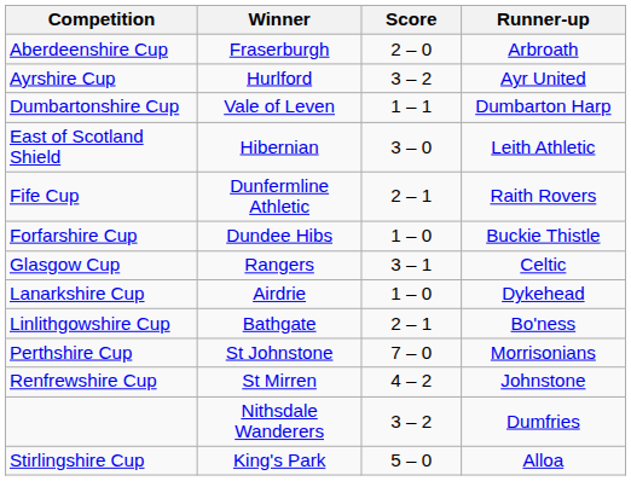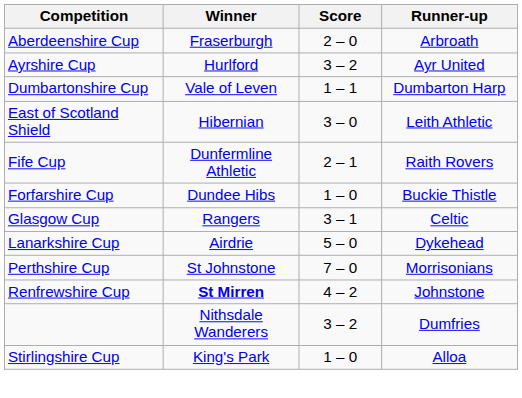 <table class="wikitable" style="text-align: center;">
 <tr>
 <th width=160>Competition</th>
 <th width=135>Winner</th>
 <th width=80>Score</th>
 <th width=135>Runner-up</th>
 </tr>
 <tr>
 <td align=left><a href='#'>Aberdeenshire Cup</a></td>
 <td><a href='#'>Fraserburgh</a></td>
 <td>2 – 0</td>
 <td><a href='#'>Arbroath</a></td>
 </tr>
 <tr>
 <td align=left><a href='#'>Ayrshire Cup</a></td>
 <td><a href='#'>Hurlford</a></td>
 <td>3 – 2</td>
 <td><a href='#'>Ayr United</a></td>
 </tr>
 <tr>
 <td align=left><a href='#'>Dumbartonshire Cup</a></td>
 <td><a href='#'>Vale of Leven</a></td>
 <td>1 – 1</td>
 <td><a href='#'>Dumbarton Harp</a></td>
 </tr>
 <tr>
 <td align=left><a href='#'>East of Scotland Shield</a></td>
 <td><a href='#'>Hibernian</a></td>
 <td>3 – 0</td>
 <td><a href='#'>Leith Athletic</a></td>
 </tr>
 <tr>
 <td align=left><a href='#'>Fife Cup</a></td>
 <td><a href='#'>Dunfermline Athletic</a></td>
 <td>2 – 1</td>
 <td><a href='#'>Raith Rovers</a></td>
 </tr>
 <tr>
 <td align=left><a href='#'>Forfarshire Cup</a></td>
 <td><a href='#'>Dundee Hibs</a></td>
 <td>1 – 0</td>
 <td><a href='#'>Buckie Thistle</a></td>
 </tr>
 <tr>
 <td align=left><a href='#'>Glasgow Cup</a></td>
 <td><a href='#'>Rangers</a></td>
 <td>3 – 1</td>
 <td><a href='#'>Celtic</a></td>
 </tr>
 <tr>
 <td align=left><a href='#'>Lanarkshire Cup</a></td>
 <td><a href='#'>Airdrie</a></td>
-<td>1 – 0</td>
+<td>5 – 0</td>
 <td><a href='#'>Dykehead</a></td>
-</tr>
-<tr>
-<td align=left><a href='#'>Linlithgowshire Cup</a></td>
-<td><a href='#'>Bathgate</a></td>
-<td>2 – 1</td>
-<td><a href='#'>Bo'ness</a></td>
 </tr>
 <tr>
 <td align=left><a href='#'>Perthshire Cup</a></td>
 <td><a href='#'>St Johnstone</a></td>
 <td>7 – 0</td>
 <td><a href='#'>Morrisonians</a></td>
 </tr>
 <tr>
 <td align=left><a href='#'>Renfrewshire Cup</a></td>
-<td><a href='#'>St Mirren</a></td>
+<td><strong><a href='#'>St Mirren</a></strong></td>
 <td>4 – 2</td>
 <td><a href='#'>Johnstone</a></td>
 </tr>
 <tr>
 <td align=left></td>
 <td><a href='#'>Nithsdale Wanderers</a></td>
 <td>3 – 2</td>
 <td><a href='#'>Dumfries</a></td>
 </tr>
 <tr>
 <td align=left><a href='#'>Stirlingshire Cup</a></td>
 <td><a href='#'>King's Park</a></td>
-<td>5 – 0</td>
+<td>1 – 0</td>
 <td><a href='#'>Alloa</a></td>
 </tr>
 </table>
